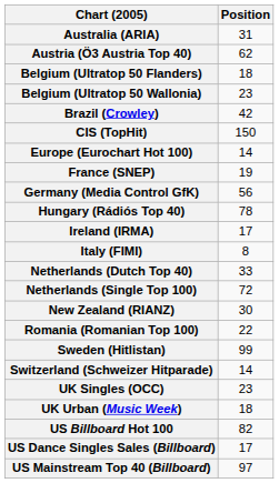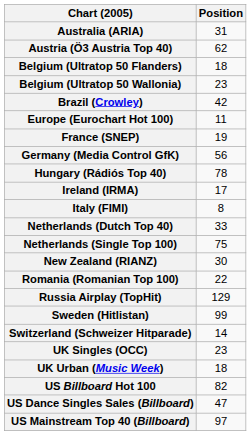 <table class="wikitable sortable plainrowheaders" style="text-align:center">
 <tr>
 <th scope="col">Chart (2005)</th>
 <th scope="col">Position</th>
 </tr>
 <tr>
 <th scope="row">Australia (ARIA)</th>
 <td>31</td>
 </tr>
 <tr>
 <th scope="row">Austria (Ö3 Austria Top 40)</th>
 <td>62</td>
 </tr>
 <tr>
 <th scope="row">Belgium (Ultratop 50 Flanders)</th>
 <td>18</td>
 </tr>
 <tr>
 <th scope="row">Belgium (Ultratop 50 Wallonia)</th>
 <td>23</td>
 </tr>
 <tr>
 <th scope="row">Brazil (<a href='#'>Crowley</a>)</th>
 <td>42</td>
 </tr>
 <tr>
-<th scope="row">CIS (TopHit)</th>
-<td>150</td>
-</tr>
-<tr>
 <th scope="row">Europe (Eurochart Hot 100)</th>
-<td>14</td>
+<td>11</td>
 </tr>
 <tr>
 <th scope="row">France (SNEP)</th>
 <td>19</td>
 </tr>
 <tr>
 <th scope="row">Germany (Media Control GfK)</th>
 <td>56</td>
 </tr>
 <tr>
 <th scope="row">Hungary (Rádiós Top 40)</th>
 <td>78</td>
 </tr>
 <tr>
 <th scope="row">Ireland (IRMA)</th>
 <td>17</td>
 </tr>
 <tr>
 <th scope="row">Italy (FIMI)</th>
 <td>8</td>
 </tr>
 <tr>
 <th scope="row">Netherlands (Dutch Top 40)</th>
 <td>33</td>
 </tr>
 <tr>
 <th scope="row">Netherlands (Single Top 100)</th>
-<td>72</td>
+<td>75</td>
 </tr>
 <tr>
 <th scope="row">New Zealand (RIANZ)</th>
 <td>30</td>
 </tr>
 <tr>
 <th scope="row">Romania (Romanian Top 100)</th>
 <td>22</td>
+</tr>
+<tr>
+<th scope="row">Russia Airplay (TopHit)</th>
+<td>129</td>
 </tr>
 <tr>
 <th scope="row">Sweden (Hitlistan)</th>
 <td>99</td>
 </tr>
 <tr>
 <th scope="row">Switzerland (Schweizer Hitparade)</th>
 <td>14</td>
 </tr>
 <tr>
 <th scope="row">UK Singles (OCC)</th>
 <td>23</td>
 </tr>
 <tr>
 <th scope="row">UK Urban (<em><a href='#'>Music Week</a></em>)</th>
 <td>18</td>
 </tr>
 <tr>
 <th scope="row">US <em>Billboard</em> Hot 100</th>
 <td>82</td>
 </tr>
 <tr>
 <th scope="row">US Dance Singles Sales (<em>Billboard</em>)</th>
-<td>17</td>
+<td>47</td>
 </tr>
 <tr>
 <th scope="row">US Mainstream Top 40 (<em>Billboard</em>)</th>
 <td>97</td>
 </tr>
 </table>
